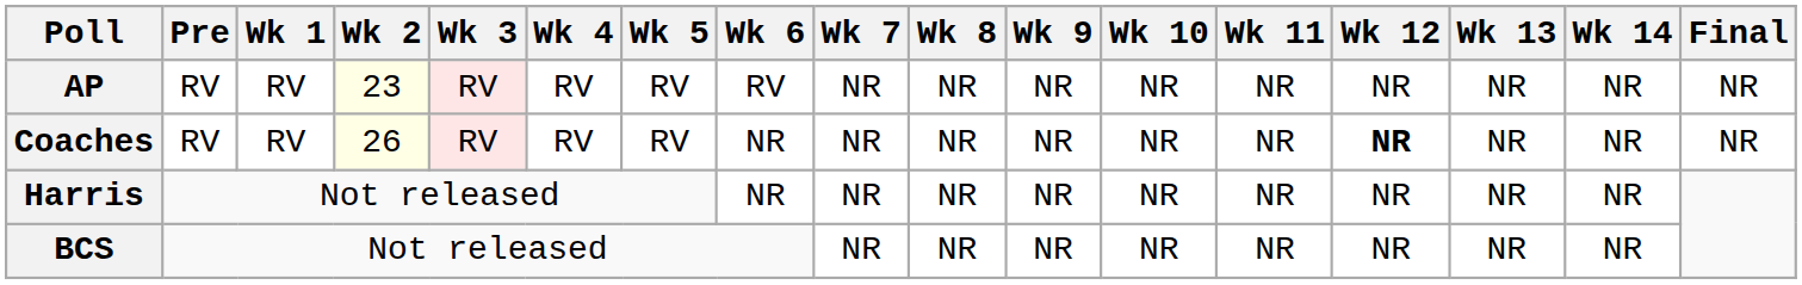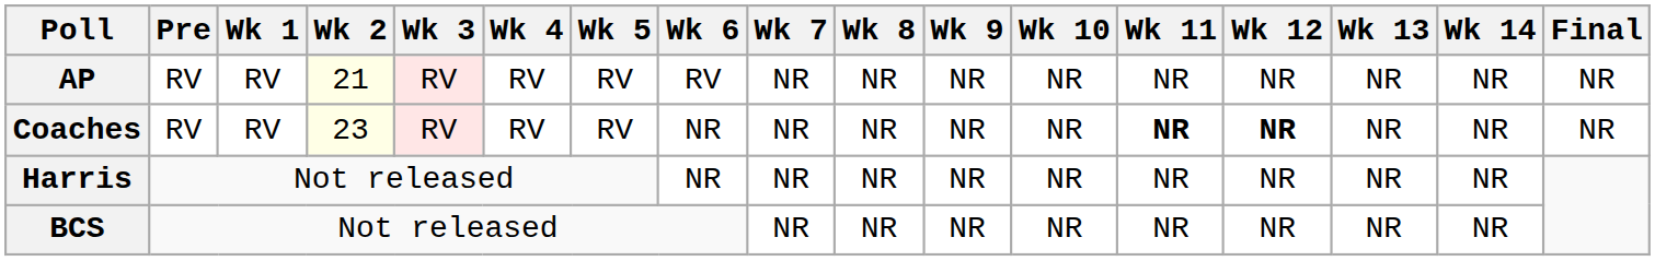 <table class="wikitable" style="white-space:nowrap;">
 <tr>
 <th>Poll</th>
 <th>Pre</th>
 <th>Wk 1</th>
 <th>Wk 2</th>
 <th>Wk 3</th>
 <th>Wk 4</th>
 <th>Wk 5</th>
 <th>Wk 6</th>
 <th>Wk 7</th>
 <th>Wk 8</th>
 <th>Wk 9</th>
 <th>Wk 10</th>
 <th>Wk 11</th>
 <th>Wk 12</th>
 <th>Wk 13</th>
 <th>Wk 14</th>
 <th>Final</th>
 </tr>
 <tr style="text-align:center;">
 <th>AP</th>
 <td style="background:#FFF;">RV</td>
 <td style="background:#FFF;">RV</td>
-<td style="background:#FFFFE6;">23</td>
+<td style="background:#FFFFE6;">21</td>
 <td style="background:#FFE6E6;">RV</td>
 <td style="background:#FFF;">RV</td>
 <td style="background:#FFF;">RV</td>
 <td style="background:#FFF;">RV</td>
 <td style="background:#FFF;">NR</td>
 <td style="background:#FFF;">NR</td>
 <td style="background:#FFF;">NR</td>
 <td style="background:#FFF;">NR</td>
 <td style="background:#FFF;">NR</td>
 <td style="background:#FFF;">NR</td>
 <td style="background:#FFF;">NR</td>
 <td style="background:#FFF;">NR</td>
 <td style="background:#FFF;">NR</td>
 </tr>
 <tr style="text-align:center;">
 <th>Coaches</th>
 <td style="background:#FFF;">RV</td>
 <td style="background:#FFF;">RV</td>
-<td style="background:#FFFFE6;">26</td>
+<td style="background:#FFFFE6;">23</td>
 <td style="background:#FFE6E6;">RV</td>
 <td style="background:#FFF;">RV</td>
 <td style="background:#FFF;">RV</td>
 <td style="background:#FFF;">NR</td>
 <td style="background:#FFF;">NR</td>
 <td style="background:#FFF;">NR</td>
 <td style="background:#FFF;">NR</td>
 <td style="background:#FFF;">NR</td>
-<td style="background:#FFF;">NR</td>
+<td style="background:#FFF;"><strong>NR</strong></td>
 <td style="background:#FFF;"><strong>NR</strong></td>
 <td style="background:#FFF;">NR</td>
 <td style="background:#FFF;">NR</td>
 <td style="background:#FFF;">NR</td>
 </tr>
 <tr style="text-align:center;">
 <th>Harris</th>
 <td colspan="6">Not released</td>
 <td style="background:#FFF;">NR</td>
 <td style="background:#FFF;">NR</td>
 <td style="background:#FFF;">NR</td>
 <td style="background:#FFF;">NR</td>
 <td style="background:#FFF;">NR</td>
 <td style="background:#FFF;">NR</td>
 <td style="background:#FFF;">NR</td>
 <td style="background:#FFF;">NR</td>
 <td style="background:#FFF;">NR</td>
 </tr>
 <tr style="text-align:center;">
 <th>BCS</th>
 <td colspan="7">Not released</td>
 <td style="background:#FFF;">NR</td>
 <td style="background:#FFF;">NR</td>
 <td style="background:#FFF;">NR</td>
 <td style="background:#FFF;">NR</td>
 <td style="background:#FFF;">NR</td>
 <td style="background:#FFF;">NR</td>
 <td style="background:#FFF;">NR</td>
 <td style="background:#FFF;">NR</td>
 </tr>
 </table>
